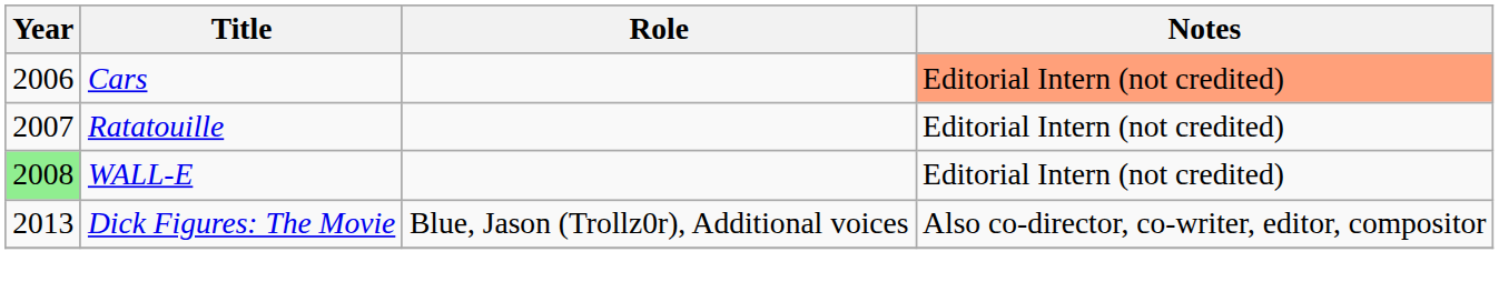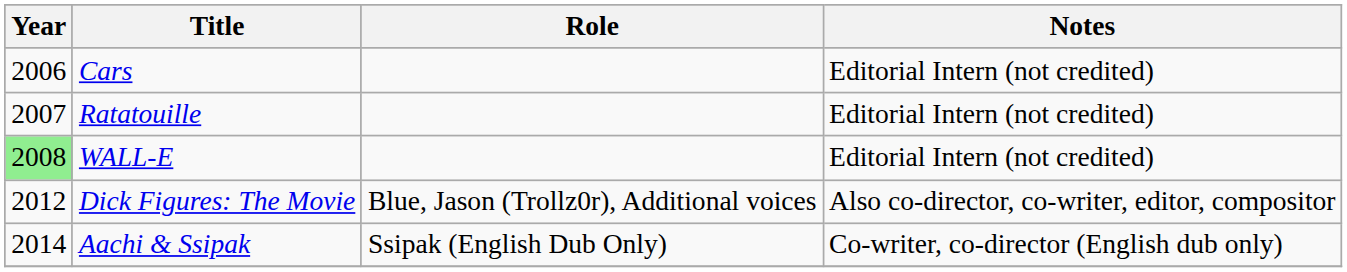 <table class="wikitable">
 <tr>
 <th>Year</th>
 <th>Title</th>
 <th>Role</th>
 <th>Notes</th>
 </tr>
 <tr>
 <td>2006</td>
 <td><em><a href='#'>Cars</a></em></td>
 <td></td>
-<td style="background: lightsalmon;">Editorial Intern (not credited)</td>
+<td>Editorial Intern (not credited)</td>
 </tr>
 <tr>
 <td>2007</td>
 <td><em><a href='#'>Ratatouille</a></em></td>
 <td></td>
 <td>Editorial Intern (not credited)</td>
 </tr>
 <tr>
 <td style="background: lightgreen;">2008</td>
 <td><em><a href='#'>WALL-E</a></em></td>
 <td></td>
 <td>Editorial Intern (not credited)</td>
 </tr>
 <tr>
-<td>2013</td>
+<td>2012</td>
 <td><em><a href='#'>Dick Figures: The Movie</a></em></td>
 <td>Blue, Jason (Trollz0r), Additional voices</td>
 <td>Also co-director, co-writer, editor, compositor</td>
 </tr>
 <tr>
+<td>2014</td>
+<td><em><a href='#'>Aachi & Ssipak</a></em></td>
+<td>Ssipak (English Dub Only)</td>
+<td>Co-writer, co-director (English dub only)</td>
+</tr>
+<tr>
 </tr>
 </table>
